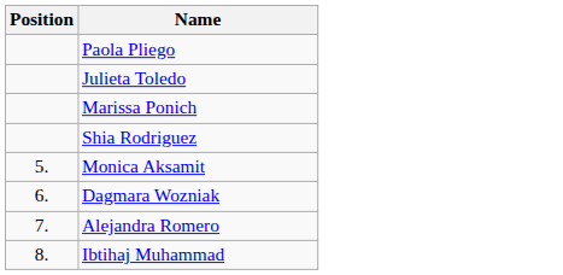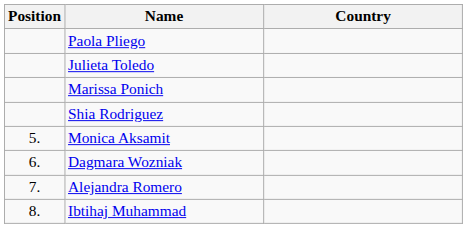 <table class="wikitable">
 <tr>
 <th width="20">Position</th>
 <th width="200">Name</th>
+<th width="200">Country</th>
 </tr>
 <tr>
 <td align="center"></td>
 <td><a href='#'>Paola Pliego</a></td>
+<td></td>
 </tr>
 <tr>
 <td align="center"></td>
 <td><a href='#'>Julieta Toledo</a></td>
+<td></td>
 </tr>
 <tr>
 <td align="center"></td>
 <td><a href='#'>Marissa Ponich</a></td>
+<td></td>
 </tr>
 <tr>
 <td align="center"></td>
 <td><a href='#'>Shia Rodriguez</a></td>
+<td></td>
 </tr>
 <tr>
 <td align="center">5.</td>
 <td><a href='#'>Monica Aksamit</a></td>
+<td></td>
 </tr>
 <tr>
 <td align="center">6.</td>
 <td><a href='#'>Dagmara Wozniak</a></td>
+<td></td>
 </tr>
 <tr>
 <td align="center">7.</td>
 <td><a href='#'>Alejandra Romero</a></td>
+<td></td>
 </tr>
 <tr>
 <td align="center">8.</td>
 <td><a href='#'>Ibtihaj Muhammad</a></td>
+<td></td>
 </tr>
 </table>
